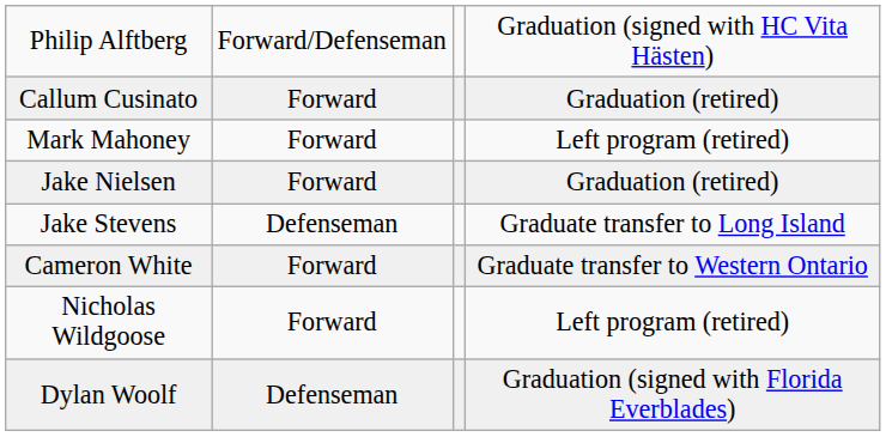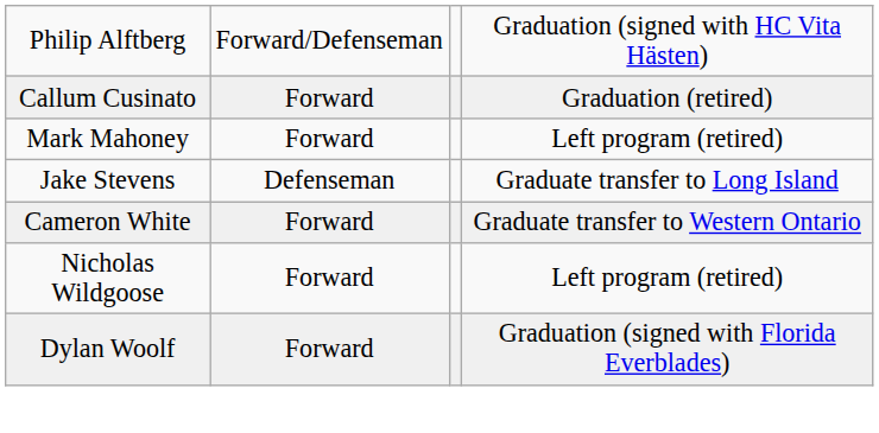 <table class="wikitable" width="60%">
 <tr align="center" bgcolor="">
 <td>Philip Alftberg</td>
 <td>Forward/Defenseman</td>
 <td></td>
 <td>Graduation (signed with <a href='#'>HC Vita Hästen</a>)</td>
 </tr>
 <tr align="center" bgcolor="f0f0f0">
 <td>Callum Cusinato</td>
 <td>Forward</td>
 <td></td>
 <td>Graduation (retired)</td>
 </tr>
 <tr align="center" bgcolor="">
 <td>Mark Mahoney</td>
 <td>Forward</td>
 <td></td>
 <td>Left program (retired)</td>
-</tr>
-<tr align="center" bgcolor="f0f0f0">
-<td>Jake Nielsen</td>
-<td>Forward</td>
-<td></td>
-<td>Graduation (retired)</td>
 </tr>
 <tr align="center" bgcolor="">
 <td>Jake Stevens</td>
 <td>Defenseman</td>
 <td></td>
 <td>Graduate transfer to <a href='#'>Long Island</a></td>
 </tr>
 <tr align="center" bgcolor="f0f0f0">
 <td>Cameron White</td>
 <td>Forward</td>
 <td></td>
 <td>Graduate transfer to <a href='#'>Western Ontario</a></td>
 </tr>
 <tr align="center" bgcolor="">
 <td>Nicholas Wildgoose</td>
 <td>Forward</td>
 <td></td>
 <td>Left program (retired)</td>
 </tr>
 <tr align="center" bgcolor="f0f0f0">
 <td>Dylan Woolf</td>
-<td>Defenseman</td>
+<td>Forward</td>
 <td></td>
 <td>Graduation (signed with <a href='#'>Florida Everblades</a>)</td>
 </tr>
 </table>
